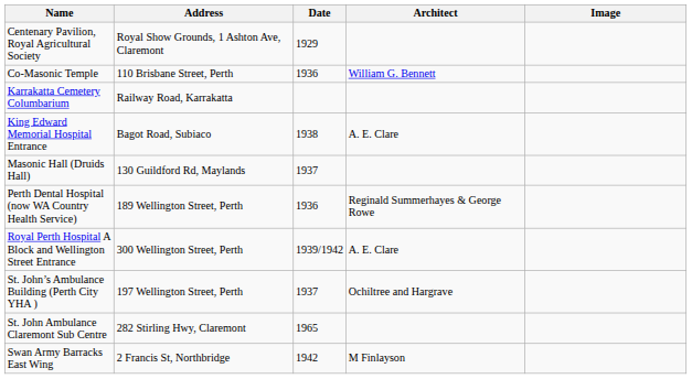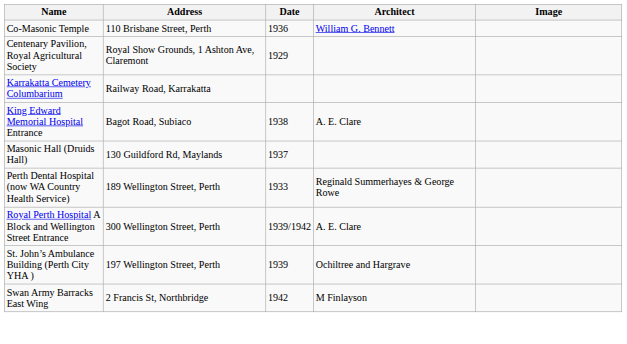 <table class="wikitable sortable">
 <tr>
 <th scope="col" style="text-align: center; width: 150px;">Name</th>
 <th scope="col" style="text-align: center; width: 250px;">Address</th>
 <th scope="col" style="text-align: center; width: 50px;">Date</th>
 <th scope="col" style="text-align: center; width: 250px;">Architect</th>
 <th scope="col" style="text-align: center; width: 225px;">Image</th>
 </tr>
 <tr>
+<td>Co-Masonic Temple</td>
+<td>110 Brisbane Street, Perth</td>
+<td>1936</td>
+<td><a href='#'>William G. Bennett</a></td>
+<td></td>
+</tr>
+<tr>
 <td>Centenary Pavilion, Royal Agricultural Society</td>
 <td>Royal Show Grounds, 1 Ashton Ave, Claremont</td>
 <td>1929</td>
 <td></td>
-<td></td>
-</tr>
-<tr>
-<td>Co-Masonic Temple</td>
-<td>110 Brisbane Street, Perth</td>
-<td>1936</td>
-<td><a href='#'>William G. Bennett</a></td>
 <td></td>
 </tr>
 <tr>
 <td><a href='#'>Karrakatta Cemetery</a> <a href='#'>Columbarium</a></td>
 <td>Railway Road, Karrakatta</td>
 <td></td>
 <td></td>
 <td></td>
 </tr>
 <tr>
 <td><a href='#'>King Edward Memorial Hospital</a> Entrance</td>
 <td>Bagot Road, Subiaco</td>
 <td>1938</td>
 <td>A. E. Clare</td>
 <td></td>
 </tr>
 <tr>
 <td>Masonic Hall (Druids Hall)</td>
 <td>130 Guildford Rd, Maylands</td>
 <td>1937</td>
 <td></td>
 <td></td>
 </tr>
 <tr>
 <td>Perth Dental Hospital (now WA Country Health Service)</td>
 <td>189 Wellington Street, Perth</td>
-<td>1936</td>
+<td>1933</td>
 <td>Reginald Summerhayes & George Rowe</td>
 <td></td>
 </tr>
 <tr>
 <td><a href='#'>Royal Perth Hospital</a> A Block and Wellington Street Entrance</td>
 <td>300 Wellington Street, Perth</td>
 <td>1939/1942</td>
 <td>A. E. Clare</td>
 <td></td>
 </tr>
 <tr>
 <td>St. John’s Ambulance Building (Perth City YHA )</td>
 <td>197 Wellington Street, Perth</td>
-<td>1937</td>
+<td>1939</td>
 <td>Ochiltree and Hargrave</td>
-<td></td>
-</tr>
-<tr>
-<td>St. John Ambulance Claremont Sub Centre</td>
-<td>282 Stirling Hwy, Claremont</td>
-<td>1965</td>
-<td></td>
 <td></td>
 </tr>
 <tr>
 <td>Swan Army Barracks East Wing</td>
 <td>2 Francis St, Northbridge</td>
 <td>1942</td>
 <td>M Finlayson</td>
 <td></td>
 </tr>
 </table>
